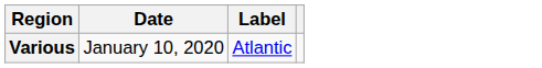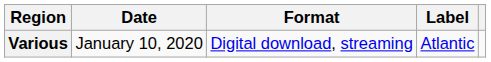 <table class="wikitable plainrowheaders">
 <tr>
 <th>Region</th>
 <th>Date</th>
+<th>Format</th>
 <th>Label</th>
 <th></th>
 </tr>
 <tr>
 <th scope="row">Various</th>
 <td>January 10, 2020</td>
+<td><a href='#'>Digital download</a>, <a href='#'>streaming</a></td>
 <td><a href='#'>Atlantic</a></td>
 <td></td>
 </tr>
 </table>
